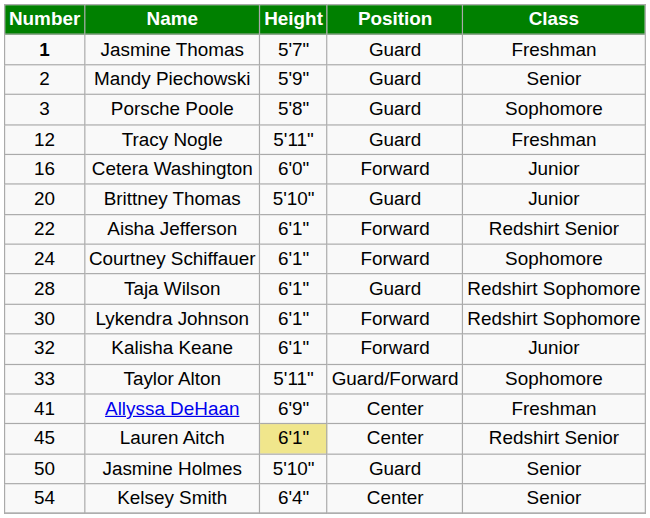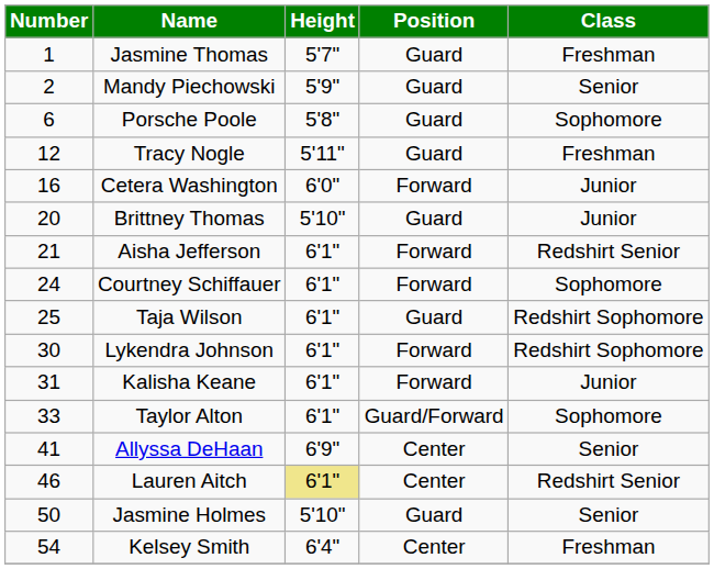 <table class="wikitable" style="text-align:center">
 <tr>
 <th style="background:green;color:#FFFFFF;">Number</th>
 <th style="background:green;color:#FFFFFF;">Name</th>
 <th style="background:green;color:#FFFFFF;">Height</th>
 <th style="background:green;color:#FFFFFF;">Position</th>
 <th style="background:green;color:#FFFFFF;">Class</th>
 </tr>
 <tr>
-<td><strong>1</strong></td>
+<td>1</td>
 <td>Jasmine Thomas</td>
 <td>5'7"</td>
 <td>Guard</td>
 <td>Freshman</td>
 </tr>
 <tr>
 <td>2</td>
 <td>Mandy Piechowski</td>
 <td>5'9"</td>
 <td>Guard</td>
 <td>Senior</td>
 </tr>
 <tr>
-<td>3</td>
+<td>6</td>
 <td>Porsche Poole</td>
 <td>5'8"</td>
 <td>Guard</td>
 <td>Sophomore</td>
 </tr>
 <tr>
 <td>12</td>
 <td>Tracy Nogle</td>
 <td>5'11"</td>
 <td>Guard</td>
 <td>Freshman</td>
 </tr>
 <tr>
 <td>16</td>
 <td>Cetera Washington</td>
 <td>6'0"</td>
 <td>Forward</td>
 <td>Junior</td>
 </tr>
 <tr>
 <td>20</td>
 <td>Brittney Thomas</td>
 <td>5'10"</td>
 <td>Guard</td>
 <td>Junior</td>
 </tr>
 <tr>
-<td>22</td>
+<td>21</td>
 <td>Aisha Jefferson</td>
 <td>6'1"</td>
 <td>Forward</td>
 <td>Redshirt Senior</td>
 </tr>
 <tr>
 <td>24</td>
 <td>Courtney Schiffauer</td>
 <td>6'1"</td>
 <td>Forward</td>
 <td>Sophomore</td>
 </tr>
 <tr>
-<td>28</td>
+<td>25</td>
 <td>Taja Wilson</td>
 <td>6'1"</td>
 <td>Guard</td>
 <td>Redshirt Sophomore</td>
 </tr>
 <tr>
 <td>30</td>
 <td>Lykendra Johnson</td>
 <td>6'1"</td>
 <td>Forward</td>
 <td>Redshirt Sophomore</td>
 </tr>
 <tr>
-<td>32</td>
+<td>31</td>
 <td>Kalisha Keane</td>
 <td>6'1"</td>
 <td>Forward</td>
 <td>Junior</td>
 </tr>
 <tr>
 <td>33</td>
 <td>Taylor Alton</td>
-<td>5'11"</td>
+<td>6'1"</td>
 <td>Guard/Forward</td>
 <td>Sophomore</td>
 </tr>
 <tr>
 <td>41</td>
 <td><a href='#'>Allyssa DeHaan</a></td>
 <td>6'9"</td>
 <td>Center</td>
-<td>Freshman</td>
+<td>Senior</td>
 </tr>
 <tr>
-<td>45</td>
+<td>46</td>
 <td>Lauren Aitch</td>
 <td style="background: khaki;">6'1"</td>
 <td>Center</td>
 <td>Redshirt Senior</td>
 </tr>
 <tr>
 <td>50</td>
 <td>Jasmine Holmes</td>
 <td>5'10"</td>
 <td>Guard</td>
 <td>Senior</td>
 </tr>
 <tr>
 <td>54</td>
 <td>Kelsey Smith</td>
 <td>6'4"</td>
 <td>Center</td>
-<td>Senior</td>
+<td>Freshman</td>
 </tr>
 <tr>
 </tr>
 </table>
